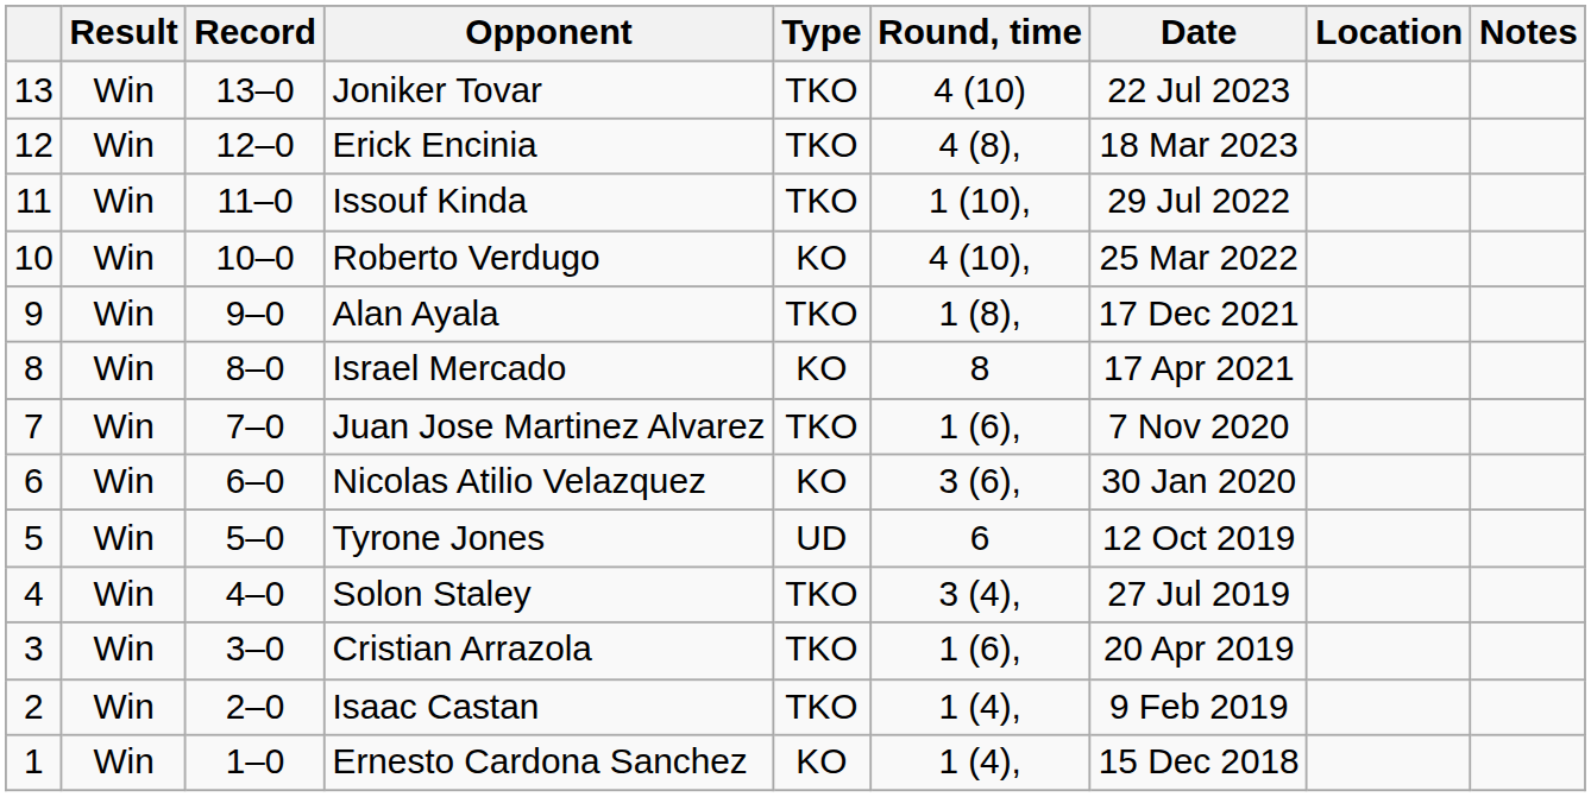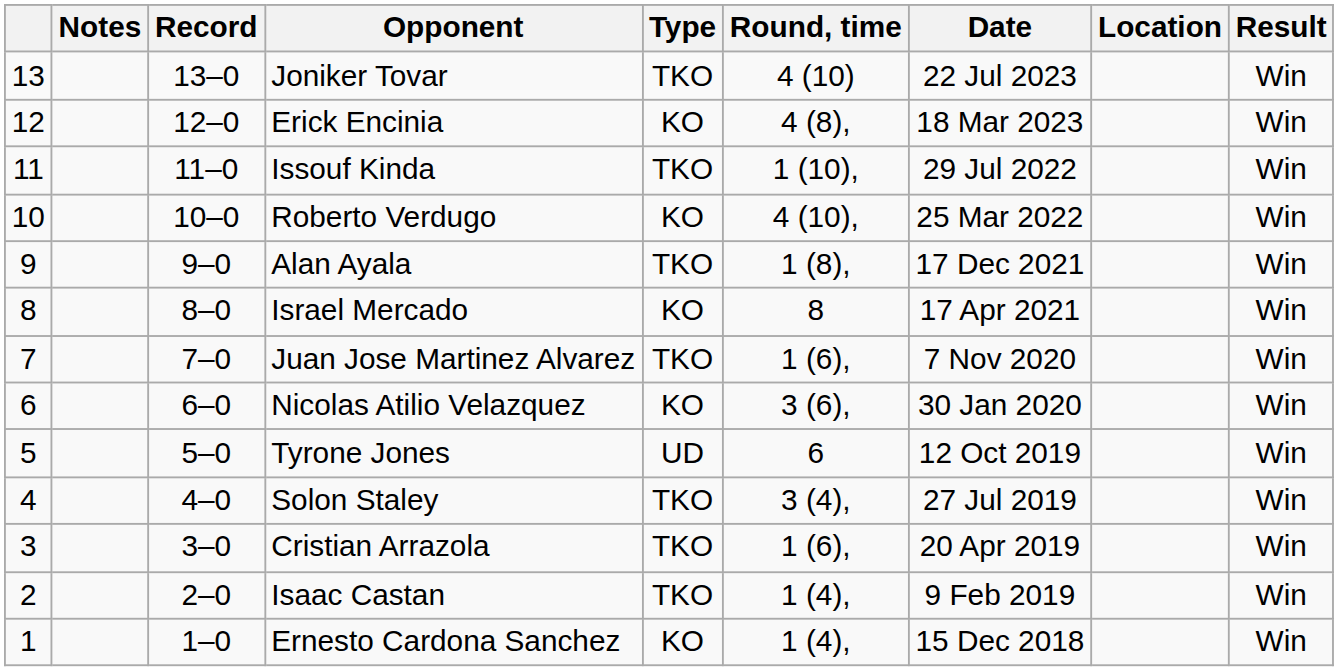 <table class="wikitable" style="text-align:center">
 <tr>
 <th></th>
-<th>Result</th>
+<th>Notes</th>
 <th>Record</th>
 <th>Opponent</th>
 <th>Type</th>
 <th>Round, time</th>
 <th>Date</th>
 <th>Location</th>
-<th>Notes</th>
+<th>Result</th>
 </tr>
 <tr>
 <td>13</td>
-<td>Win</td>
+<td></td>
 <td>13–0</td>
 <td style="text-align:left;">Joniker Tovar</td>
 <td>TKO</td>
 <td>4 (10)</td>
 <td>22 Jul 2023</td>
 <td style="text-align:left;"></td>
-<td></td>
+<td>Win</td>
 </tr>
 <tr>
 <td>12</td>
-<td>Win</td>
+<td></td>
 <td>12–0</td>
 <td style="text-align:left;">Erick Encinia</td>
-<td>TKO</td>
+<td>KO</td>
 <td>4 (8), </td>
 <td>18 Mar 2023</td>
 <td style="text-align:left;"></td>
-<td></td>
+<td>Win</td>
 </tr>
 <tr>
 <td>11</td>
-<td>Win</td>
+<td></td>
 <td>11–0</td>
 <td style="text-align:left;">Issouf Kinda</td>
 <td>TKO</td>
 <td>1 (10), </td>
 <td>29 Jul 2022</td>
 <td style="text-align:left;"></td>
-<td></td>
+<td>Win</td>
 </tr>
 <tr>
 <td>10</td>
-<td>Win</td>
+<td></td>
 <td>10–0</td>
 <td style="text-align:left;">Roberto Verdugo</td>
 <td>KO</td>
 <td>4 (10), </td>
 <td>25 Mar 2022</td>
 <td style="text-align:left;"></td>
-<td></td>
+<td>Win</td>
 </tr>
 <tr>
 <td>9</td>
-<td>Win</td>
+<td></td>
 <td>9–0</td>
 <td style="text-align:left;">Alan Ayala</td>
 <td>TKO</td>
 <td>1 (8), </td>
 <td>17 Dec 2021</td>
 <td style="text-align:left;"></td>
-<td></td>
+<td>Win</td>
 </tr>
 <tr>
 <td>8</td>
-<td>Win</td>
+<td></td>
 <td>8–0</td>
 <td style="text-align:left;">Israel Mercado</td>
 <td>KO</td>
 <td>8</td>
 <td>17 Apr 2021</td>
 <td style="text-align:left;"></td>
-<td></td>
+<td>Win</td>
 </tr>
 <tr>
 <td>7</td>
-<td>Win</td>
+<td></td>
 <td>7–0</td>
 <td style="text-align:left;">Juan Jose Martinez Alvarez</td>
 <td>TKO</td>
 <td>1 (6), </td>
 <td>7 Nov 2020</td>
 <td style="text-align:left;"></td>
-<td></td>
+<td>Win</td>
 </tr>
 <tr>
 <td>6</td>
-<td>Win</td>
+<td></td>
 <td>6–0</td>
 <td style="text-align:left;">Nicolas Atilio Velazquez</td>
 <td>KO</td>
 <td>3 (6), </td>
 <td>30 Jan 2020</td>
 <td style="text-align:left;"></td>
-<td></td>
+<td>Win</td>
 </tr>
 <tr>
 <td>5</td>
-<td>Win</td>
+<td></td>
 <td>5–0</td>
 <td style="text-align:left;">Tyrone Jones</td>
 <td>UD</td>
 <td>6</td>
 <td>12 Oct 2019</td>
 <td style="text-align:left;"></td>
-<td></td>
+<td>Win</td>
 </tr>
 <tr>
 <td>4</td>
-<td>Win</td>
+<td></td>
 <td>4–0</td>
 <td style="text-align:left;">Solon Staley</td>
 <td>TKO</td>
 <td>3 (4), </td>
 <td>27 Jul 2019</td>
 <td style="text-align:left;"></td>
-<td></td>
+<td>Win</td>
 </tr>
 <tr>
 <td>3</td>
-<td>Win</td>
+<td></td>
 <td>3–0</td>
 <td style="text-align:left;">Cristian Arrazola</td>
 <td>TKO</td>
 <td>1 (6), </td>
 <td>20 Apr 2019</td>
 <td style="text-align:left;"></td>
-<td></td>
+<td>Win</td>
 </tr>
 <tr>
 <td>2</td>
-<td>Win</td>
+<td></td>
 <td>2–0</td>
 <td style="text-align:left;">Isaac Castan</td>
 <td>TKO</td>
 <td>1 (4), </td>
 <td>9 Feb 2019</td>
 <td style="text-align:left;"></td>
-<td></td>
+<td>Win</td>
 </tr>
 <tr>
 <td>1</td>
-<td>Win</td>
+<td></td>
 <td>1–0</td>
 <td style="text-align:left;">Ernesto Cardona Sanchez</td>
 <td>KO</td>
 <td>1 (4), </td>
 <td>15 Dec 2018</td>
 <td style="text-align:left;"></td>
-<td></td>
+<td>Win</td>
 </tr>
 </table>
